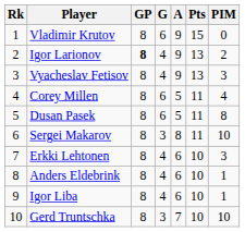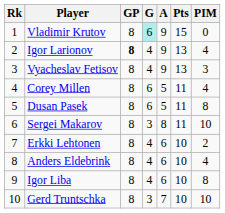 <table class="wikitable" style="text-align: center">
 <tr>
 <th>Rk</th>
 <th>Player</th>
 <th>GP</th>
 <th>G</th>
 <th>A</th>
 <th>Pts</th>
 <th>PIM</th>
 </tr>
 <tr>
 <td>1</td>
 <td style="text-align: left"> <a href='#'>Vladimir Krutov</a></td>
 <td>8</td>
-<td>6</td>
+<td style="background: paleturquoise;">6</td>
 <td>9</td>
 <td>15</td>
 <td>0</td>
 </tr>
 <tr>
 <td>2</td>
 <td style="text-align: left"> <a href='#'>Igor Larionov</a></td>
 <td><strong>8</strong></td>
 <td>4</td>
 <td>9</td>
 <td>13</td>
-<td>2</td>
+<td>4</td>
 </tr>
 <tr>
 <td>3</td>
 <td style="text-align: left"> <a href='#'>Vyacheslav Fetisov</a></td>
 <td>8</td>
 <td>4</td>
 <td>9</td>
 <td>13</td>
 <td>3</td>
 </tr>
 <tr>
 <td>4</td>
 <td style="text-align: left"> <a href='#'>Corey Millen</a></td>
 <td>8</td>
 <td>6</td>
 <td>5</td>
 <td>11</td>
 <td>4</td>
 </tr>
 <tr>
 <td>5</td>
 <td style="text-align: left"> <a href='#'>Dusan Pasek</a></td>
 <td>8</td>
 <td>6</td>
 <td>5</td>
 <td>11</td>
 <td>8</td>
 </tr>
 <tr>
 <td>6</td>
 <td style="text-align: left"> <a href='#'>Sergei Makarov</a></td>
 <td>8</td>
 <td>3</td>
 <td>8</td>
 <td>11</td>
 <td>10</td>
 </tr>
 <tr>
 <td>7</td>
 <td style="text-align: left"> <a href='#'>Erkki Lehtonen</a></td>
 <td>8</td>
 <td>4</td>
 <td>6</td>
 <td>10</td>
-<td>3</td>
+<td>2</td>
 </tr>
 <tr>
 <td>8</td>
 <td style="text-align: left"> <a href='#'>Anders Eldebrink</a></td>
 <td>8</td>
 <td>4</td>
 <td>6</td>
 <td>10</td>
-<td>1</td>
+<td>4</td>
 </tr>
 <tr>
 <td>9</td>
 <td style="text-align: left"> <a href='#'>Igor Liba</a></td>
 <td>8</td>
 <td>4</td>
 <td>6</td>
 <td>10</td>
-<td>1</td>
+<td>8</td>
 </tr>
 <tr>
 <td>10</td>
 <td style="text-align: left"> <a href='#'>Gerd Truntschka</a></td>
 <td>8</td>
 <td>3</td>
 <td>7</td>
 <td>10</td>
 <td>10</td>
 </tr>
 </table>
